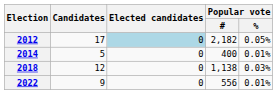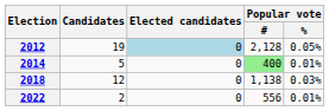 <table class="wikitable" style="text-align:right">
 <tr>
 <th rowspan="2">Election</th>
 <th rowspan="2">Candidates</th>
 <th rowspan="2">Elected candidates</th>
 <th colspan="2">Popular vote</th>
 </tr>
 <tr>
 <th>#</th>
 <th>%</th>
 </tr>
 <tr>
 <th><a href='#'>2012</a></th>
-<td>17</td>
+<td>19</td>
 <td style="background: lightblue;">0</td>
-<td>2,182</td>
+<td>2,128</td>
 <td>0.05%</td>
 </tr>
 <tr>
 <th><a href='#'>2014</a></th>
 <td>5</td>
 <td>0</td>
-<td>400</td>
+<td style="background: lightgreen;">400</td>
 <td>0.01%</td>
 </tr>
 <tr>
 <th><a href='#'>2018</a></th>
 <td>12</td>
 <td>0</td>
 <td>1,138</td>
 <td>0.03%</td>
 </tr>
 <tr>
 <th><a href='#'>2022</a></th>
-<td>9</td>
+<td>2</td>
 <td>0</td>
 <td>556</td>
 <td>0.01%</td>
 </tr>
 </table>
